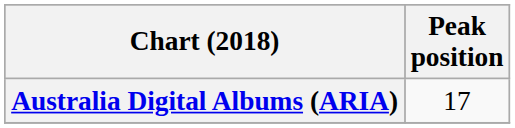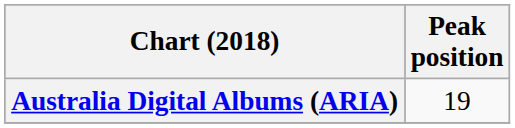 <table class="wikitable plainrowheaders" style="text-align:center">
 <tr>
 <th scope="col">Chart (2018)</th>
 <th scope="col">Peak<br>position</th>
 </tr>
 <tr>
 <th scope="row"><a href='#'>Australia Digital Albums</a> (<a href='#'>ARIA</a>)</th>
-<td>17</td>
+<td>19</td>
 </tr>
 <tr>
 </tr>
 </table>
